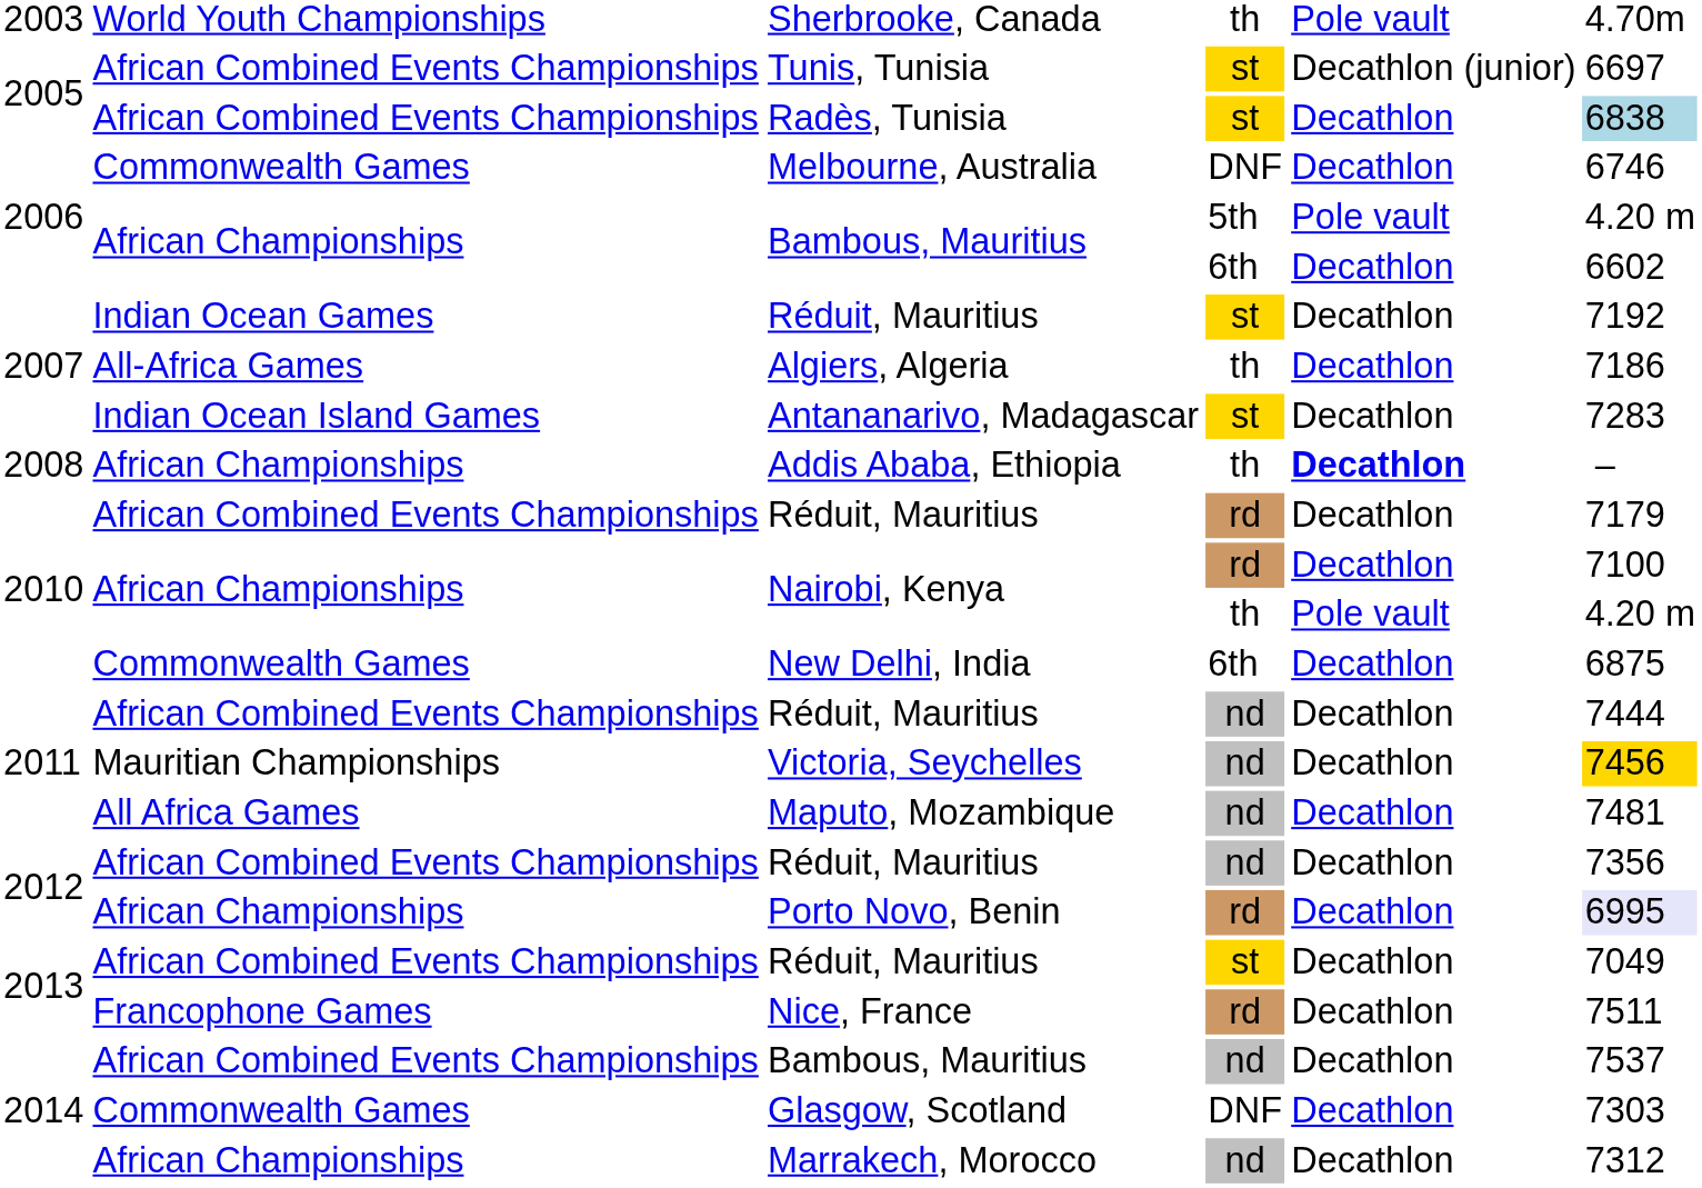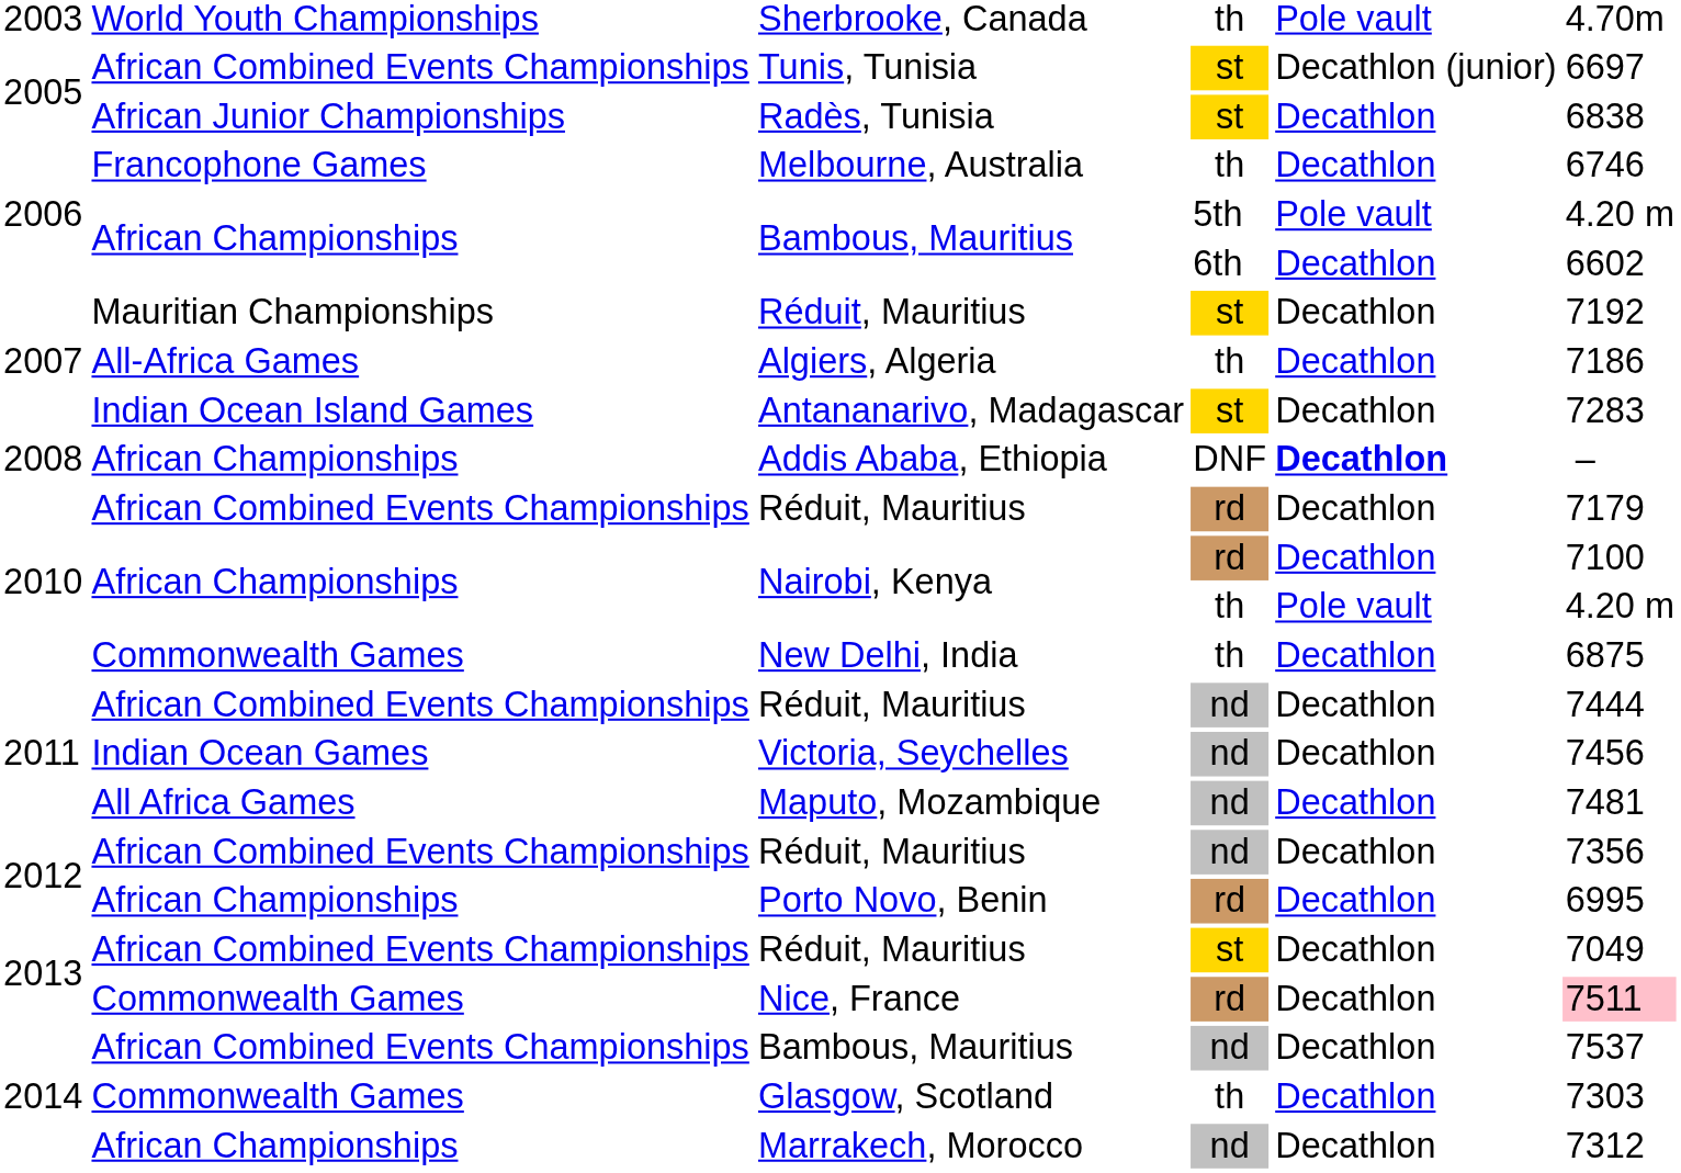 <table>
 <tr>
 <td>2003</td>
 <td><a href='#'>World Youth Championships</a></td>
 <td><a href='#'>Sherbrooke</a>, Canada</td>
 <td style="text-align:center;">th</td>
 <td><a href='#'>Pole vault</a></td>
 <td>4.70m</td>
 <td></td>
 </tr>
 <tr>
 <td rowspan=2>2005</td>
 <td><a href='#'>African Combined Events Championships</a></td>
 <td><a href='#'>Tunis</a>, Tunisia</td>
 <td style="background:gold; text-align:center;">st</td>
 <td>Decathlon (junior)</td>
 <td>6697</td>
 <td></td>
 </tr>
 <tr>
-<td><a href='#'>African Combined Events Championships</a></td>
+<td><a href='#'>African Junior Championships</a></td>
 <td><a href='#'>Radès</a>, Tunisia</td>
 <td style="background:gold; text-align:center;">st</td>
 <td><a href='#'>Decathlon</a></td>
-<td style="background: lightblue;">6838</td>
+<td>6838</td>
 <td></td>
 </tr>
 <tr>
 <td rowspan=3>2006</td>
-<td><a href='#'>Commonwealth Games</a></td>
+<td><a href='#'>Francophone Games</a></td>
 <td><a href='#'>Melbourne</a>, Australia</td>
-<td style="text-align:center;">DNF</td>
+<td style="text-align:center;">th</td>
 <td><a href='#'>Decathlon</a></td>
 <td>6746</td>
 <td></td>
 </tr>
 <tr>
 <td rowspan=2><a href='#'>African Championships</a></td>
 <td rowspan=2><a href='#'>Bambous, Mauritius</a></td>
 <td>5th</td>
 <td><a href='#'>Pole vault</a></td>
 <td>4.20 m</td>
 <td></td>
 </tr>
 <tr>
 <td>6th</td>
 <td><a href='#'>Decathlon</a></td>
 <td>6602</td>
 <td></td>
 </tr>
 <tr>
 <td rowspan=3>2007</td>
-<td><a href='#'>Indian Ocean Games</a></td>
+<td>Mauritian Championships</td>
 <td><a href='#'>Réduit</a>, Mauritius</td>
 <td style="background:gold; text-align:center;">st</td>
 <td>Decathlon</td>
 <td>7192</td>
 <td></td>
 </tr>
 <tr>
 <td><a href='#'>All-Africa Games</a></td>
 <td><a href='#'>Algiers</a>, Algeria</td>
 <td style="text-align:center;">th</td>
 <td><a href='#'>Decathlon</a></td>
 <td>7186</td>
 <td></td>
 </tr>
 <tr>
 <td><a href='#'>Indian Ocean Island Games</a></td>
 <td><a href='#'>Antananarivo</a>, Madagascar</td>
 <td style="background:gold; text-align:center;">st</td>
 <td>Decathlon</td>
 <td>7283</td>
 <td></td>
 </tr>
 <tr>
 <td>2008</td>
 <td><a href='#'>African Championships</a></td>
 <td><a href='#'>Addis Ababa</a>, Ethiopia</td>
-<td style="text-align:center;">th</td>
+<td style="text-align:center;">DNF</td>
 <td><strong><a href='#'>Decathlon</a></strong></td>
 <td> –</td>
 <td></td>
 </tr>
 <tr>
 <td rowspan=4>2010</td>
 <td><a href='#'>African Combined Events Championships</a></td>
 <td>Réduit, Mauritius</td>
 <td style="background:#c96; text-align:center;">rd</td>
 <td>Decathlon</td>
 <td>7179</td>
 <td></td>
 </tr>
 <tr>
 <td rowspan=2><a href='#'>African Championships</a></td>
 <td rowspan=2><a href='#'>Nairobi</a>, Kenya</td>
 <td style="background:#c96; text-align:center;">rd</td>
 <td><a href='#'>Decathlon</a></td>
 <td>7100</td>
 <td></td>
 </tr>
 <tr>
 <td style="text-align:center;">th</td>
 <td><a href='#'>Pole vault</a></td>
 <td>4.20 m</td>
 <td></td>
 </tr>
 <tr>
 <td><a href='#'>Commonwealth Games</a></td>
 <td><a href='#'>New Delhi</a>, India</td>
-<td>6th</td>
+<td style="text-align:center;">th</td>
 <td><a href='#'>Decathlon</a></td>
 <td>6875</td>
 <td></td>
 </tr>
 <tr>
 <td rowspan=3>2011</td>
 <td><a href='#'>African Combined Events Championships</a></td>
 <td>Réduit, Mauritius</td>
 <td style="background:silver; text-align:center;">nd</td>
 <td>Decathlon</td>
 <td>7444</td>
 <td></td>
 </tr>
 <tr>
-<td>Mauritian Championships</td>
+<td><a href='#'>Indian Ocean Games</a></td>
 <td><a href='#'>Victoria, Seychelles</a></td>
 <td style="background:silver; text-align:center;">nd</td>
 <td>Decathlon</td>
-<td style="background: gold;">7456</td>
+<td>7456</td>
 <td></td>
 </tr>
 <tr>
 <td><a href='#'>All Africa Games</a></td>
 <td><a href='#'>Maputo</a>, Mozambique</td>
 <td style="background:silver; text-align:center;">nd</td>
 <td><a href='#'>Decathlon</a></td>
 <td>7481</td>
 <td></td>
 </tr>
 <tr>
 <td rowspan=2>2012</td>
 <td><a href='#'>African Combined Events Championships</a></td>
 <td>Réduit, Mauritius</td>
 <td style="background:silver; text-align:center;">nd</td>
 <td>Decathlon</td>
 <td>7356</td>
 <td></td>
 </tr>
 <tr>
 <td><a href='#'>African Championships</a></td>
 <td><a href='#'>Porto Novo</a>, Benin</td>
 <td style="background:#c96; text-align:center;">rd</td>
 <td><a href='#'>Decathlon</a></td>
-<td style="background: lavender;">6995</td>
+<td>6995</td>
 <td></td>
 </tr>
 <tr>
 <td rowspan=2>2013</td>
 <td><a href='#'>African Combined Events Championships</a></td>
 <td>Réduit, Mauritius</td>
 <td style="background:gold; text-align:center;">st</td>
 <td>Decathlon</td>
 <td>7049</td>
 <td></td>
 </tr>
 <tr>
-<td><a href='#'>Francophone Games</a></td>
+<td><a href='#'>Commonwealth Games</a></td>
 <td><a href='#'>Nice</a>, France</td>
 <td style="background:#c96; text-align:center;">rd</td>
 <td>Decathlon</td>
-<td>7511</td>
+<td style="background: pink;">7511</td>
 <td></td>
 <td></td>
 </tr>
 <tr>
 <td rowspan=3>2014</td>
 <td><a href='#'>African Combined Events Championships</a></td>
 <td>Bambous, Mauritius</td>
 <td style="background:Silver; text-align:center;">nd</td>
 <td>Decathlon</td>
 <td>7537</td>
 <td></td>
 </tr>
 <tr>
 <td><a href='#'>Commonwealth Games</a></td>
 <td><a href='#'>Glasgow</a>, Scotland</td>
-<td style="text-align:center;">DNF</td>
+<td style="text-align:center;">th</td>
 <td><a href='#'>Decathlon</a></td>
 <td>7303</td>
 <td></td>
 </tr>
 <tr>
 <td><a href='#'>African Championships</a></td>
 <td><a href='#'>Marrakech</a>, Morocco</td>
 <td style="background:silver; text-align:center;">nd</td>
 <td>Decathlon</td>
 <td>7312</td>
 <td></td>
 </tr>
 </table>
